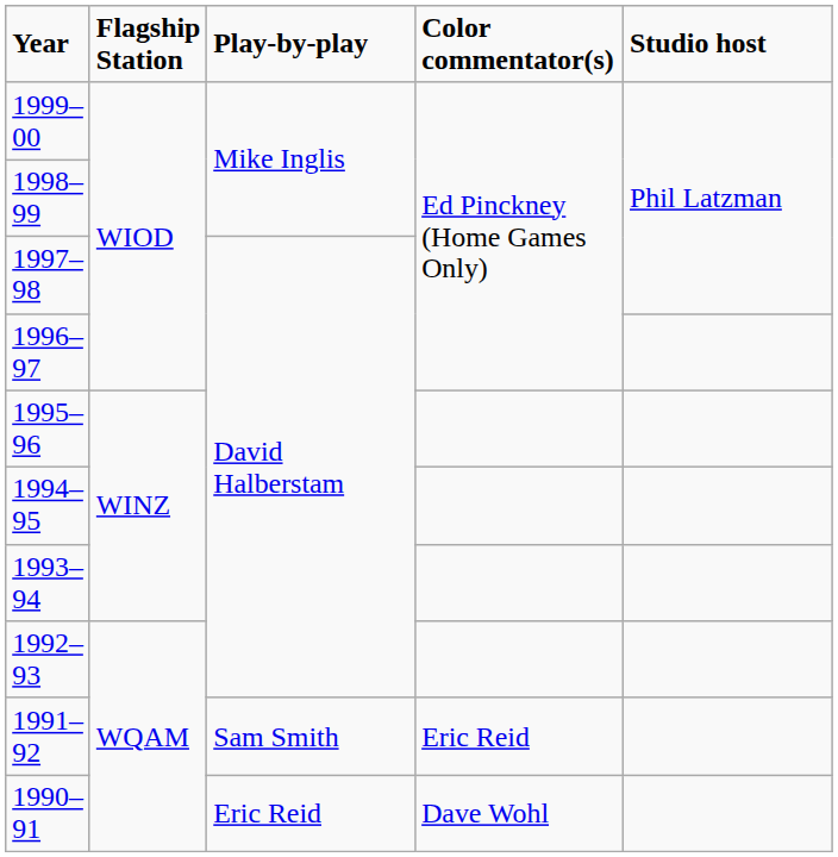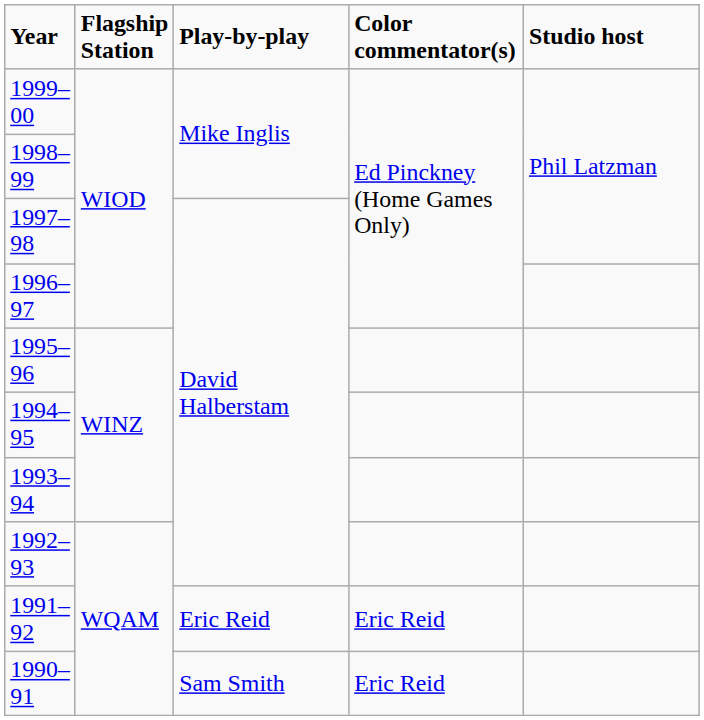 <table class="wikitable">
 <tr>
 <td width="40"><strong>Year</strong></td>
 <td width="40"><strong>Flagship Station</strong></td>
 <td width="110"><strong>Play-by-play</strong></td>
 <td width="110"><strong>Color commentator(s)</strong></td>
 <td width="110"><strong>Studio host</strong></td>
 </tr>
 <tr>
 <td><a href='#'>1999–00</a></td>
 <td rowspan=4><a href='#'>WIOD</a></td>
 <td rowspan=2><a href='#'>Mike Inglis</a></td>
 <td rowspan=4><a href='#'>Ed Pinckney</a> (Home Games Only)</td>
 <td rowspan=3><a href='#'>Phil Latzman</a></td>
 </tr>
 <tr>
 <td><a href='#'>1998–99</a></td>
 </tr>
 <tr>
 <td><a href='#'>1997–98</a></td>
 <td rowspan=6><a href='#'>David Halberstam</a></td>
 </tr>
 <tr>
 <td><a href='#'>1996–97</a></td>
 <td></td>
 </tr>
 <tr>
 <td><a href='#'>1995–96</a></td>
 <td rowspan=3><a href='#'>WINZ</a></td>
 <td></td>
 <td></td>
 </tr>
 <tr>
 <td><a href='#'>1994–95</a></td>
 <td></td>
 <td></td>
 </tr>
 <tr>
 <td><a href='#'>1993–94</a></td>
 <td></td>
 <td></td>
 </tr>
 <tr>
 <td><a href='#'>1992–93</a></td>
 <td rowspan=3><a href='#'>WQAM</a></td>
 <td></td>
 <td></td>
 </tr>
 <tr>
 <td><a href='#'>1991–92</a></td>
-<td><a href='#'>Sam Smith</a></td>
+<td><a href='#'>Eric Reid</a></td>
 <td><a href='#'>Eric Reid</a></td>
 <td></td>
 </tr>
 <tr>
 <td><a href='#'>1990–91</a></td>
+<td><a href='#'>Sam Smith</a></td>
 <td><a href='#'>Eric Reid</a></td>
-<td><a href='#'>Dave Wohl</a></td>
 <td></td>
 </tr>
 </table>
